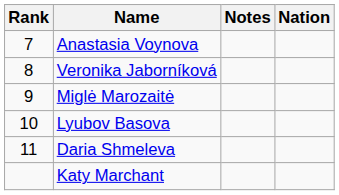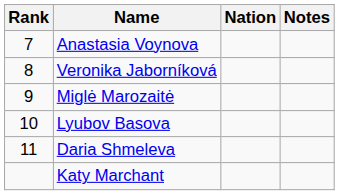 <table class="wikitable sortable" style="text-align:center">
 <tr>
 <th>Rank</th>
 <th>Name</th>
+<th>Nation</th>
 <th>Notes</th>
-<th>Nation</th>
 </tr>
 <tr>
 <td>7</td>
 <td align=left><a href='#'>Anastasia Voynova</a></td>
+<td align=left></td>
 <td></td>
-<td align=left></td>
 </tr>
 <tr>
 <td>8</td>
 <td align=left><a href='#'>Veronika Jaborníková</a></td>
+<td align=left></td>
 <td></td>
-<td align=left></td>
 </tr>
 <tr>
 <td>9</td>
 <td align=left><a href='#'>Miglė Marozaitė</a></td>
+<td align=left></td>
 <td></td>
-<td align=left></td>
 </tr>
 <tr>
 <td>10</td>
 <td align=left><a href='#'>Lyubov Basova</a></td>
+<td align=left></td>
 <td></td>
-<td align=left></td>
 </tr>
 <tr>
 <td>11</td>
 <td align=left><a href='#'>Daria Shmeleva</a></td>
+<td align=left></td>
 <td></td>
-<td align=left></td>
 </tr>
 <tr>
 <td></td>
 <td align=left><a href='#'>Katy Marchant</a></td>
+<td align=left></td>
 <td></td>
-<td align=left></td>
 </tr>
 </table>
